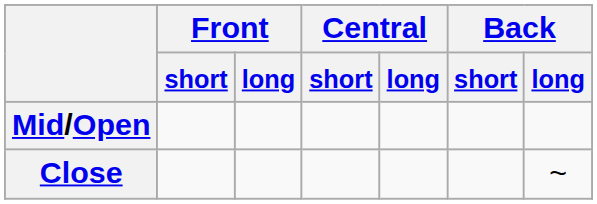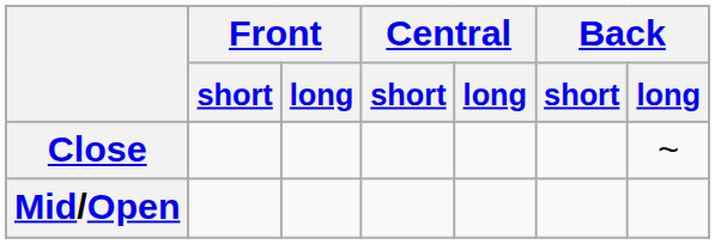 <table class="wikitable" style="text-align:center;">
 <tr>
 <th rowspan="2"></th>
 <th colspan="2"><a href='#'>Front</a></th>
 <th colspan="2"><a href='#'>Central</a></th>
 <th colspan="2"><a href='#'>Back</a></th>
 </tr>
 <tr>
 <th><small><a href='#'>short</a></small></th>
 <th><small><a href='#'>long</a></small></th>
 <th><small><a href='#'>short</a></small></th>
 <th><small><a href='#'>long</a></small></th>
 <th><small><a href='#'>short</a></small></th>
 <th><small><a href='#'>long</a></small></th>
 </tr>
 <tr>
+<th><a href='#'>Close</a></th>
+<td> </td>
+<td> </td>
+<td></td>
+<td></td>
+<td> </td>
+<td>~ </td>
+</tr>
+<tr>
 <th><a href='#'>Mid</a>/<a href='#'>Open</a></th>
 <td></td>
 <td></td>
 <td> </td>
 <td> </td>
 <td></td>
 <td></td>
 </tr>
-<tr>
-<th><a href='#'>Close</a></th>
-<td> </td>
-<td> </td>
-<td></td>
-<td></td>
-<td> </td>
-<td>~ </td>
-</tr>
 </table>
